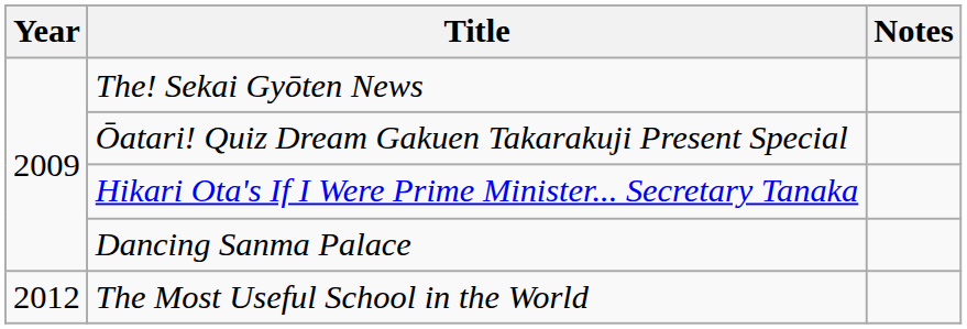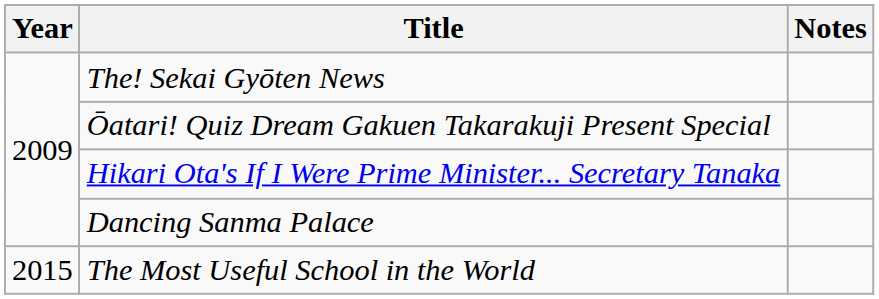 <table class="wikitable">
 <tr>
 <th>Year</th>
 <th>Title</th>
 <th>Notes</th>
 </tr>
 <tr>
 <td rowspan="4">2009</td>
 <td><em>The! Sekai Gyōten News</em></td>
 <td></td>
 </tr>
 <tr>
 <td><em>Ōatari! Quiz Dream Gakuen Takarakuji Present Special</em></td>
 <td></td>
 </tr>
 <tr>
 <td><em><a href='#'>Hikari Ota's If I Were Prime Minister... Secretary Tanaka</a></em></td>
 <td></td>
 </tr>
 <tr>
 <td><em>Dancing Sanma Palace</em></td>
 <td></td>
 </tr>
 <tr>
-<td>2012</td>
+<td>2015</td>
 <td><em>The Most Useful School in the World</em></td>
 <td></td>
 </tr>
 </table>
